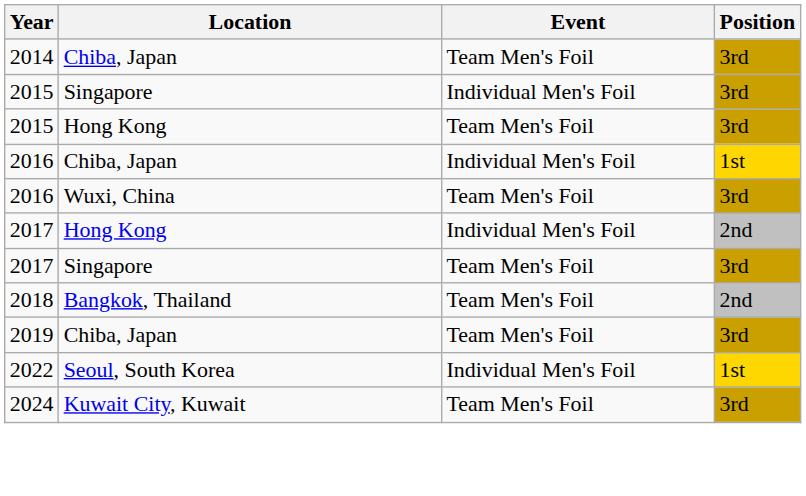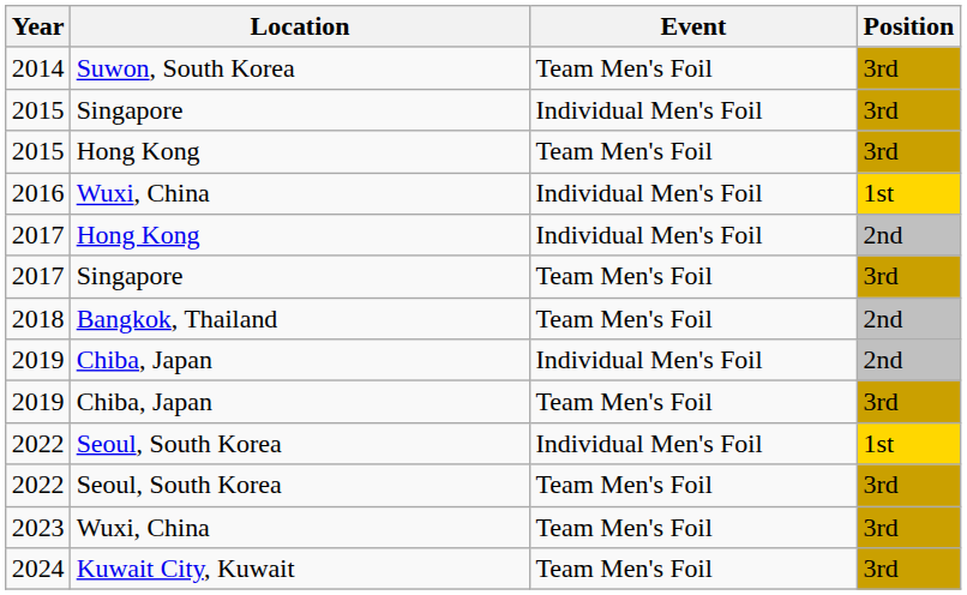 <table class="wikitable sortable">
 <tr>
 <th>Year</th>
 <th style="width:17em">Location</th>
 <th style="width:12em">Event</th>
 <th>Position</th>
 </tr>
 <tr>
 <td>2014</td>
-<td rowspan="1" align="left"> <a href='#'>Chiba</a>, Japan</td>
+<td rowspan="1" align="left"> <a href='#'>Suwon</a>, South Korea</td>
 <td>Team Men's Foil</td>
 <td bgcolor="caramel">3rd</td>
 </tr>
 <tr>
 <td>2015</td>
 <td rowspan="1" align="left"> Singapore</td>
 <td>Individual Men's Foil</td>
 <td bgcolor="caramel">3rd</td>
 </tr>
 <tr>
 <td>2015</td>
 <td rowspan="1" align="left"> Hong Kong</td>
 <td>Team Men's Foil</td>
 <td bgcolor="caramel">3rd</td>
 </tr>
 <tr>
 <td>2016</td>
-<td rowspan="1" align="left"> Chiba, Japan</td>
+<td rowspan="1" align="left"> <a href='#'>Wuxi</a>, China</td>
 <td>Individual Men's Foil</td>
 <td bgcolor="gold">1st</td>
-</tr>
-<tr>
-<td>2016</td>
-<td rowspan="1" align="left"> Wuxi, China</td>
-<td>Team Men's Foil</td>
-<td bgcolor="caramel">3rd</td>
 </tr>
 <tr>
 <td>2017</td>
 <td rowspan="1" align="left"> <a href='#'>Hong Kong</a></td>
 <td>Individual Men's Foil</td>
 <td bgcolor="silver">2nd</td>
 </tr>
 <tr>
 <td>2017</td>
 <td rowspan="1" align="left"> Singapore</td>
 <td>Team Men's Foil</td>
 <td bgcolor="caramel">3rd</td>
 </tr>
 <tr>
 <td>2018</td>
 <td rowspan="1" align="left"> <a href='#'>Bangkok</a>, Thailand</td>
 <td>Team Men's Foil</td>
 <td bgcolor="silver">2nd</td>
 </tr>
 <tr>
+<td>2019</td>
+<td rowspan="1" align="left"> <a href='#'>Chiba</a>, Japan</td>
+<td>Individual Men's Foil</td>
+<td bgcolor="silver">2nd</td>
+</tr>
+<tr>
 <td rowspan="1">2019</td>
 <td rowspan="1" align="left"> Chiba, Japan</td>
 <td>Team Men's Foil</td>
 <td bgcolor="caramel">3rd</td>
 </tr>
 <tr>
 <td>2022</td>
 <td rowspan="1" align="left"> <a href='#'>Seoul</a>, South Korea</td>
 <td>Individual Men's Foil</td>
 <td bgcolor="gold">1st</td>
 </tr>
 <tr>
+<td>2022</td>
+<td rowspan="1" align="left"> Seoul, South Korea</td>
+<td>Team Men's Foil</td>
+<td bgcolor="caramel">3rd</td>
+</tr>
+<tr>
+<td>2023</td>
+<td rowspan="1" align="left"> Wuxi, China</td>
+<td>Team Men's Foil</td>
+<td bgcolor="caramel">3rd</td>
+</tr>
+<tr>
 <td>2024</td>
 <td rowspan="1" align="left"> <a href='#'>Kuwait City</a>, Kuwait</td>
 <td>Team Men's Foil</td>
 <td bgcolor="caramel">3rd</td>
 </tr>
 </table>
